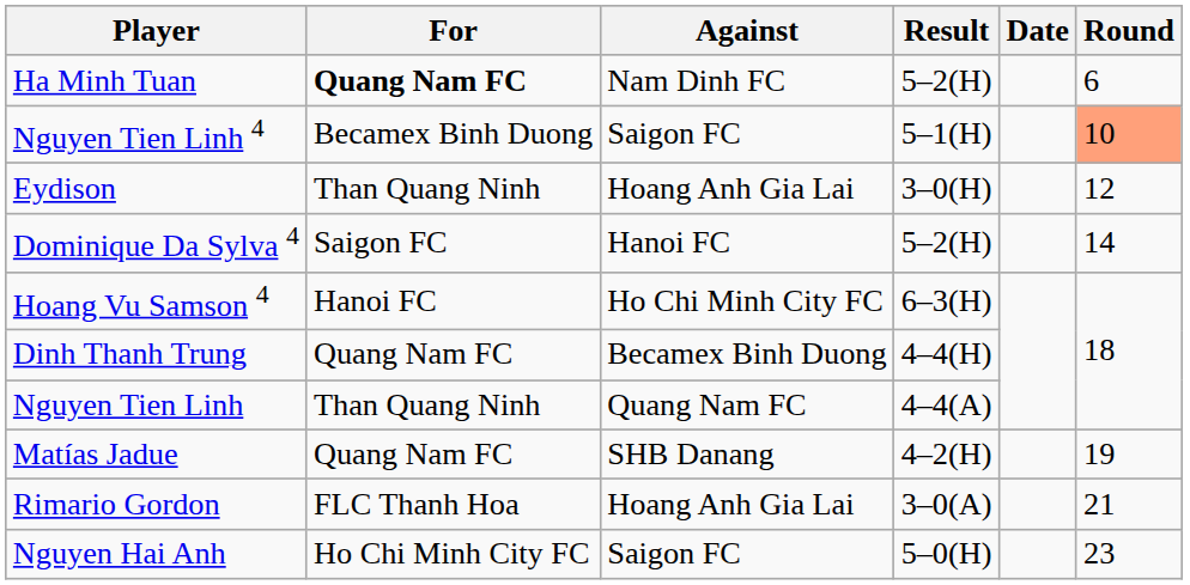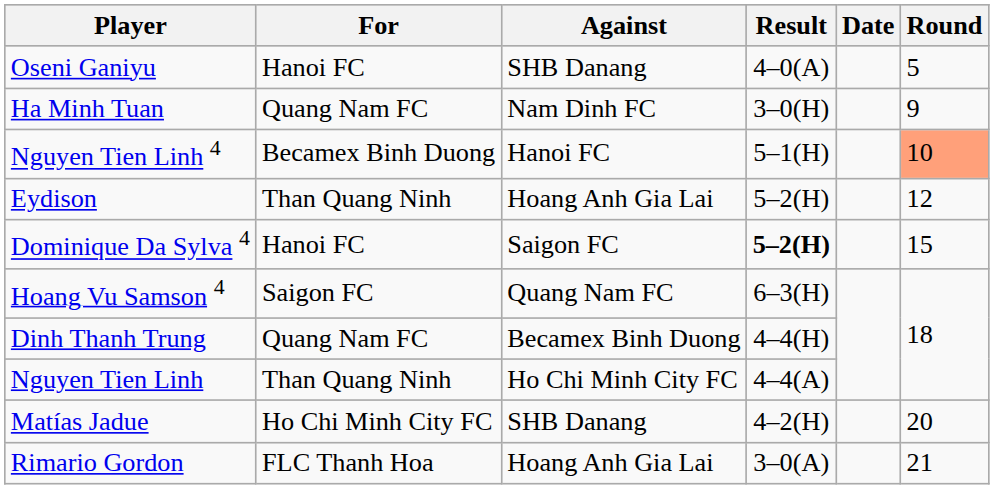 <table class="wikitable sortable">
 <tr>
 <th>Player</th>
 <th>For</th>
 <th>Against</th>
 <th>Result</th>
 <th>Date</th>
 <th>Round</th>
 </tr>
 <tr>
+<td style="text-align:left;"> <a href='#'>Oseni Ganiyu</a></td>
+<td style="text-align:left;">Hanoi FC</td>
+<td style="text-align:left;">SHB Danang</td>
+<td style="text-align:center;">4–0(A)</td>
+<td style="text-align:left;"></td>
+<td style="text-align:left;">5</td>
+</tr>
+<tr>
 <td style="text-align:left;"> <a href='#'>Ha Minh Tuan</a></td>
-<td style="text-align:left;"><strong>Quang Nam FC</strong></td>
+<td style="text-align:left;">Quang Nam FC</td>
 <td style="text-align:left;">Nam Dinh FC</td>
-<td style="text-align:center;">5–2(H)</td>
+<td style="text-align:center;">3–0(H)</td>
 <td style="text-align:left;"></td>
-<td style="text-align:left;">6</td>
+<td style="text-align:left;">9</td>
 </tr>
 <tr>
 <td style="text-align:left;"> <a href='#'>Nguyen Tien Linh</a> <sup>4</sup></td>
 <td style="text-align:left;">Becamex Binh Duong</td>
-<td style="text-align:left;">Saigon FC</td>
+<td style="text-align:left;">Hanoi FC</td>
 <td style="text-align:center;">5–1(H)</td>
 <td style="text-align:left;"></td>
 <td style="background: lightsalmon; text-align:left;">10</td>
 </tr>
 <tr>
 <td style="text-align:left;"> <a href='#'>Eydison</a></td>
 <td style="text-align:left;">Than Quang Ninh</td>
 <td style="text-align:left;">Hoang Anh Gia Lai</td>
-<td style="text-align:center;">3–0(H)</td>
+<td style="text-align:center;">5–2(H)</td>
 <td style="text-align:left;"></td>
 <td style="text-align:left;">12</td>
 </tr>
 <tr>
 <td style="text-align:left;"> <a href='#'>Dominique Da Sylva</a> <sup>4</sup></td>
+<td style="text-align:left;">Hanoi FC</td>
 <td style="text-align:left;">Saigon FC</td>
-<td style="text-align:left;">Hanoi FC</td>
-<td style="text-align:center;">5–2(H)</td>
+<td style="text-align:center;"><strong>5–2(H)</strong></td>
 <td style="text-align:left;"></td>
-<td style="text-align:left;">14</td>
+<td style="text-align:left;">15</td>
 </tr>
 <tr>
 <td style="text-align:left;"> <a href='#'>Hoang Vu Samson</a> <sup>4</sup></td>
-<td style="text-align:left;">Hanoi FC</td>
-<td style="text-align:left;">Ho Chi Minh City FC</td>
+<td style="text-align:left;">Saigon FC</td>
+<td style="text-align:left;">Quang Nam FC</td>
 <td style="text-align:center;">6–3(H)</td>
 <td style="text-align:left;" rowspan="3"></td>
 <td style="text-align:left;" rowspan="3">18</td>
 </tr>
 <tr>
 <td style="text-align:left;"> <a href='#'>Dinh Thanh Trung</a></td>
 <td style="text-align:left;">Quang Nam FC</td>
 <td style="text-align:left;">Becamex Binh Duong</td>
 <td style="text-align:center;">4–4(H)</td>
 </tr>
 <tr>
 <td style="text-align:left;"> <a href='#'>Nguyen Tien Linh</a></td>
 <td style="text-align:left;">Than Quang Ninh</td>
-<td style="text-align:left;">Quang Nam FC</td>
+<td style="text-align:left;">Ho Chi Minh City FC</td>
 <td style="text-align:center;">4–4(A)</td>
 </tr>
 <tr>
 <td style="text-align:left;"> <a href='#'>Matías Jadue</a></td>
-<td style="text-align:left;">Quang Nam FC</td>
+<td style="text-align:left;">Ho Chi Minh City FC</td>
 <td style="text-align:left;">SHB Danang</td>
 <td style="text-align:center;">4–2(H)</td>
 <td style="text-align:left;"></td>
-<td style="text-align:left;">19</td>
+<td style="text-align:left;">20</td>
 </tr>
 <tr>
 <td style="text-align:left;"> <a href='#'>Rimario Gordon</a></td>
 <td style="text-align:left;">FLC Thanh Hoa</td>
 <td style="text-align:left;">Hoang Anh Gia Lai</td>
 <td style="text-align:center;">3–0(A)</td>
 <td style="text-align:left;"></td>
 <td style="text-align:left;">21</td>
 </tr>
-<tr>
-<td style="text-align:left;"> <a href='#'>Nguyen Hai Anh</a></td>
-<td style="text-align:left;">Ho Chi Minh City FC</td>
-<td style="text-align:left;">Saigon FC</td>
-<td style="text-align:center;">5–0(H)</td>
-<td style="text-align:left;"></td>
-<td style="text-align:left;">23</td>
-</tr>
 </table>
